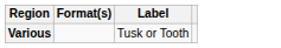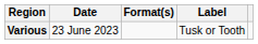 <table class="wikitable plainrowheaders">
 <tr>
 <th scope="col">Region</th>
+<th scope="col">Date</th>
 <th scope="col">Format(s)</th>
 <th scope="col">Label</th>
 <th scope="col"></th>
 </tr>
 <tr>
 <th>Various</th>
+<td>23 June 2023</td>
 <td></td>
 <td>Tusk or Tooth</td>
 <td style="text-align:center;"></td>
 </tr>
 </table>
